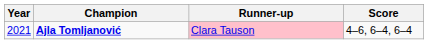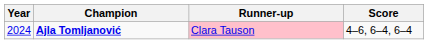 <table class="wikitable" style="font-size:90%">
 <tr>
 <th>Year</th>
 <th width="200">Champion</th>
 <th width="200">Runner-up</th>
 <th width="100">Score</th>
 </tr>
 <tr>
-<td><a href='#'>2021</a></td>
+<td><a href='#'>2024</a></td>
 <td> <strong><a href='#'>Ajla Tomljanović</a></strong></td>
 <td style="background: pink;"> <a href='#'>Clara Tauson</a></td>
 <td>4–6, 6–4, 6–4</td>
 </tr>
 </table>
